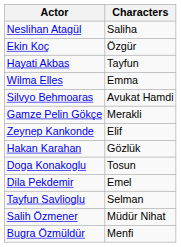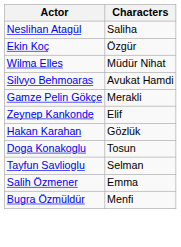 <table class="wikitable">
 <tr>
 <th>Actor</th>
 <th>Characters</th>
 </tr>
 <tr>
 <td><a href='#'>Neslihan Atagül</a></td>
 <td>Saliha</td>
 </tr>
 <tr>
 <td><a href='#'>Ekin Koç</a></td>
 <td>Özgür</td>
 </tr>
 <tr>
-<td><a href='#'>Hayati Akbas</a></td>
-<td>Tayfun</td>
-</tr>
-<tr>
 <td><a href='#'>Wilma Elles</a></td>
-<td>Emma</td>
+<td>Müdür Nihat</td>
 </tr>
 <tr>
 <td><a href='#'>Silvyo Behmoaras</a></td>
 <td>Avukat Hamdi</td>
 </tr>
 <tr>
 <td><a href='#'>Gamze Pelin Gökçe</a></td>
 <td>Merakli</td>
 </tr>
 <tr>
 <td><a href='#'>Zeynep Kankonde</a></td>
 <td>Elif</td>
 </tr>
 <tr>
 <td><a href='#'>Hakan Karahan</a></td>
 <td>Gözlük</td>
 </tr>
 <tr>
 <td><a href='#'>Doga Konakoglu</a></td>
 <td>Tosun</td>
 </tr>
 <tr>
-<td><a href='#'>Dila Pekdemir</a></td>
-<td>Emel</td>
-</tr>
-<tr>
 <td><a href='#'>Tayfun Savlioglu</a></td>
 <td>Selman</td>
 </tr>
 <tr>
 <td><a href='#'>Salih Özmener</a></td>
-<td>Müdür Nihat</td>
+<td>Emma</td>
 </tr>
 <tr>
 <td><a href='#'>Bugra Özmüldür</a></td>
 <td>Menfi</td>
 </tr>
 </table>
